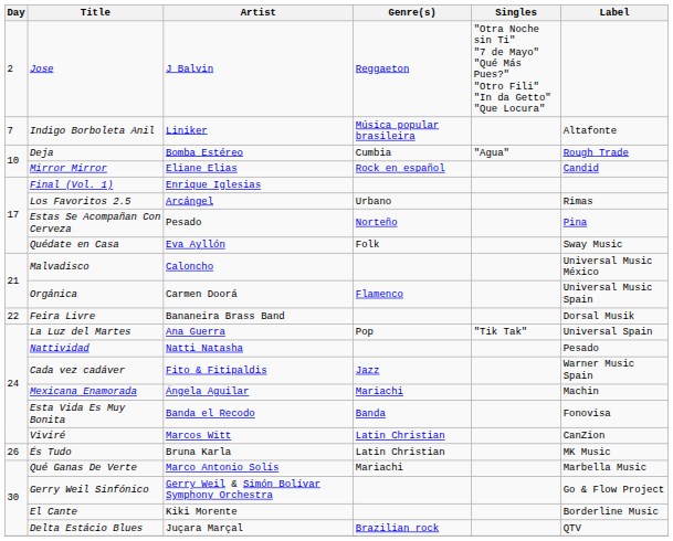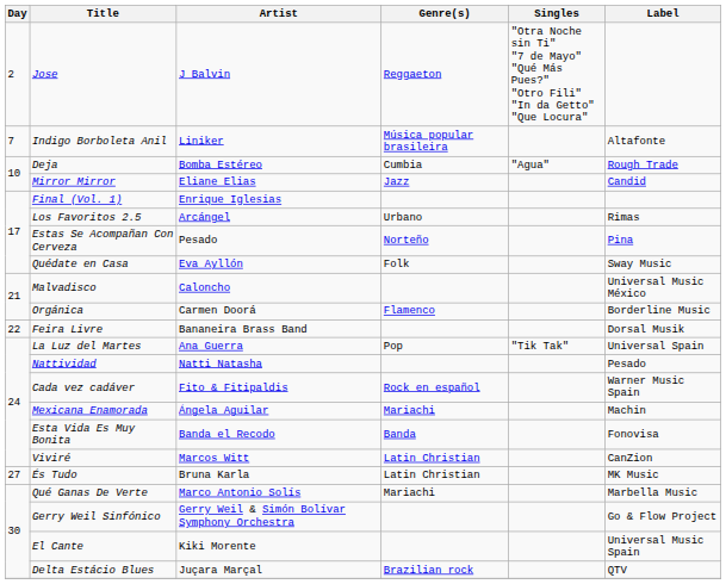 <table class="wikitable sortable" style="text-align: left;">
 <tr>
 <th>Day</th>
 <th>Title</th>
 <th>Artist</th>
 <th>Genre(s)</th>
 <th>Singles</th>
 <th>Label</th>
 </tr>
 <tr>
 <td>2</td>
 <td><em><a href='#'>Jose</a></em></td>
 <td><a href='#'>J Balvin</a></td>
 <td><a href='#'>Reggaeton</a></td>
 <td>"Otra Noche sin Ti"<br>"7 de Mayo"<br>"Qué Más Pues?"<br>"Otro Fili"<br>"In da Getto"<br>"Que Locura"</td>
 <td></td>
 </tr>
 <tr>
 <td>7</td>
 <td><em>Indigo Borboleta Anil</em></td>
 <td><a href='#'>Liniker</a></td>
 <td><a href='#'>Música popular brasileira</a></td>
 <td></td>
 <td>Altafonte</td>
 </tr>
 <tr>
 <td rowspan="2">10</td>
 <td><em>Deja</em></td>
 <td><a href='#'>Bomba Estéreo</a></td>
 <td Electronic>Cumbia</td>
 <td>"Agua"</td>
 <td><a href='#'>Rough Trade</a></td>
 </tr>
 <tr>
 <td><em><a href='#'>Mirror Mirror</a></em></td>
 <td><a href='#'>Eliane Elias</a></td>
-<td><a href='#'>Rock en español</a></td>
+<td><a href='#'>Jazz</a></td>
 <td></td>
 <td><a href='#'>Candid</a></td>
 </tr>
 <tr>
 <td rowspan="4">17</td>
 <td><em><a href='#'>Final (Vol. 1)</a></em></td>
 <td><a href='#'>Enrique Iglesias</a></td>
 <td></td>
 <td></td>
 <td></td>
 </tr>
 <tr>
 <td><em>Los Favoritos 2.5</em></td>
 <td><a href='#'>Arcángel</a></td>
 <td>Urbano</td>
 <td></td>
 <td>Rimas</td>
 </tr>
 <tr>
 <td><em>Estas Se Acompañan Con Cerveza</em></td>
 <td>Pesado</td>
 <td><a href='#'>Norteño</a></td>
 <td></td>
 <td><a href='#'>Pina</a></td>
 </tr>
 <tr>
 <td><em>Quédate en Casa</em></td>
 <td><a href='#'>Eva Ayllón</a></td>
 <td>Folk</td>
 <td></td>
 <td>Sway Music</td>
 </tr>
 <tr>
 <td rowspan="2">21</td>
 <td><em>Malvadisco</em></td>
 <td><a href='#'>Caloncho</a></td>
 <td></td>
 <td></td>
 <td>Universal Music México</td>
 </tr>
 <tr>
 <td><em>Orgánica</em></td>
 <td>Carmen Doorá</td>
 <td><a href='#'>Flamenco</a></td>
 <td></td>
-<td>Universal Music Spain</td>
+<td>Borderline Music</td>
 </tr>
 <tr>
 <td>22</td>
 <td><em>Feira Livre</em></td>
 <td>Bananeira Brass Band</td>
 <td></td>
 <td></td>
 <td>Dorsal Musik</td>
 </tr>
 <tr>
 <td rowspan="6">24</td>
 <td><em>La Luz del Martes</em></td>
 <td><a href='#'>Ana Guerra</a></td>
 <td>Pop</td>
 <td>"Tik Tak"</td>
 <td>Universal Spain</td>
 </tr>
 <tr>
 <td><em><a href='#'>Nattividad</a></em></td>
 <td><a href='#'>Natti Natasha</a></td>
 <td></td>
 <td></td>
 <td>Pesado</td>
 </tr>
 <tr>
 <td><em>Cada vez cadáver</em></td>
 <td><a href='#'>Fito & Fitipaldis</a></td>
-<td><a href='#'>Jazz</a></td>
+<td><a href='#'>Rock en español</a></td>
 <td></td>
 <td>Warner Music Spain</td>
 </tr>
 <tr>
 <td><em><a href='#'>Mexicana Enamorada</a></em></td>
 <td><a href='#'>Ángela Aguilar</a></td>
 <td><a href='#'>Mariachi</a></td>
 <td></td>
 <td>Machin</td>
 </tr>
 <tr>
 <td><em>Esta Vida Es Muy Bonita</em></td>
 <td><a href='#'>Banda el Recodo</a></td>
 <td><a href='#'>Banda</a></td>
 <td></td>
 <td>Fonovisa</td>
 </tr>
 <tr>
 <td><em>Viviré</em></td>
 <td><a href='#'>Marcos Witt</a></td>
 <td><a href='#'>Latin Christian</a></td>
 <td></td>
 <td>CanZion</td>
 </tr>
 <tr>
-<td>26</td>
+<td>27</td>
 <td><em>És Tudo</em></td>
 <td>Bruna Karla</td>
 <td>Latin Christian</td>
 <td></td>
 <td>MK Music</td>
 </tr>
 <tr>
 <td rowspan="4">30</td>
 <td><em>Qué Ganas De Verte</em></td>
 <td><a href='#'>Marco Antonio Solís</a></td>
 <td>Mariachi</td>
 <td></td>
 <td>Marbella Music</td>
 </tr>
 <tr>
 <td><em>Gerry Weil Sinfónico</em></td>
 <td><a href='#'>Gerry Weil</a> & <a href='#'>Simón Bolívar Symphony Orchestra</a></td>
 <td></td>
 <td></td>
 <td>Go & Flow Project</td>
 </tr>
 <tr>
 <td><em>El Cante</em></td>
 <td>Kiki Morente</td>
 <td></td>
 <td></td>
-<td>Borderline Music</td>
+<td>Universal Music Spain</td>
 </tr>
 <tr>
 <td><em>Delta Estácio Blues</em></td>
 <td>Juçara Marçal</td>
 <td><a href='#'>Brazilian rock</a></td>
 <td></td>
 <td>QTV</td>
 </tr>
 <tr>
 </tr>
 </table>
